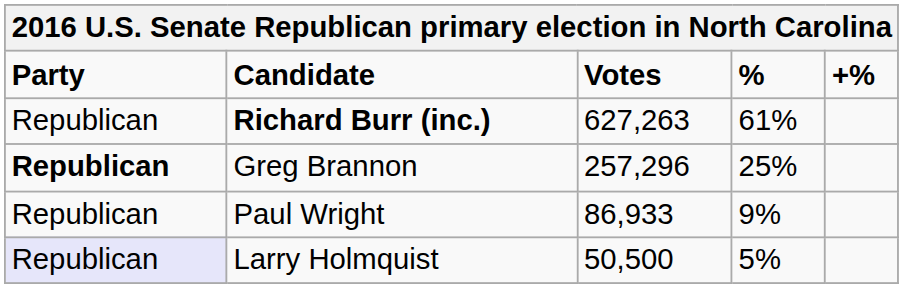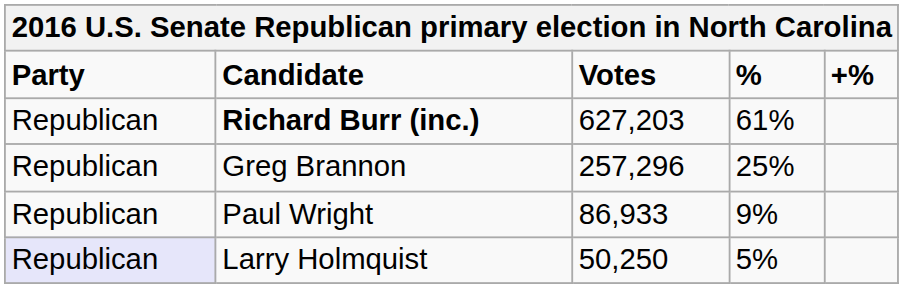 <table class="wikitable">
 <tr>
 <th colspan="5">2016 U.S. Senate Republican primary election in North Carolina</th>
 </tr>
 <tr>
 <td><strong>Party</strong></td>
 <td><strong>Candidate</strong></td>
 <td><strong>Votes</strong></td>
 <td><strong>%</strong></td>
 <td><strong>+%</strong></td>
 </tr>
 <tr>
 <td>Republican</td>
 <td><strong>Richard Burr (inc.)</strong></td>
-<td>627,263</td>
+<td>627,203</td>
 <td>61%</td>
 <td></td>
 </tr>
 <tr>
-<td><strong>Republican</strong></td>
+<td>Republican</td>
 <td>Greg Brannon</td>
 <td>257,296</td>
 <td>25%</td>
 <td></td>
 </tr>
 <tr>
 <td>Republican</td>
 <td>Paul Wright</td>
 <td>86,933</td>
 <td>9%</td>
 <td></td>
 </tr>
 <tr>
 <td style="background: lavender;">Republican</td>
 <td>Larry Holmquist</td>
-<td>50,500</td>
+<td>50,250</td>
 <td>5%</td>
 <td></td>
 </tr>
 </table>
